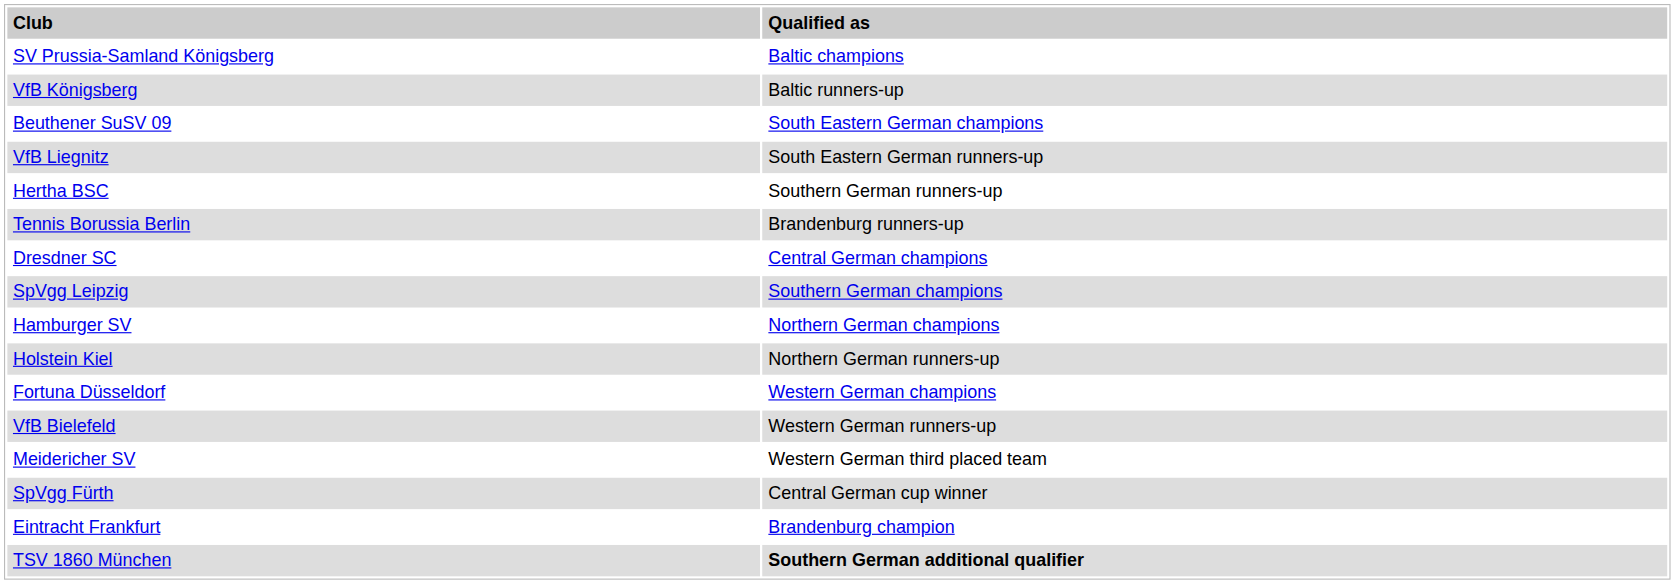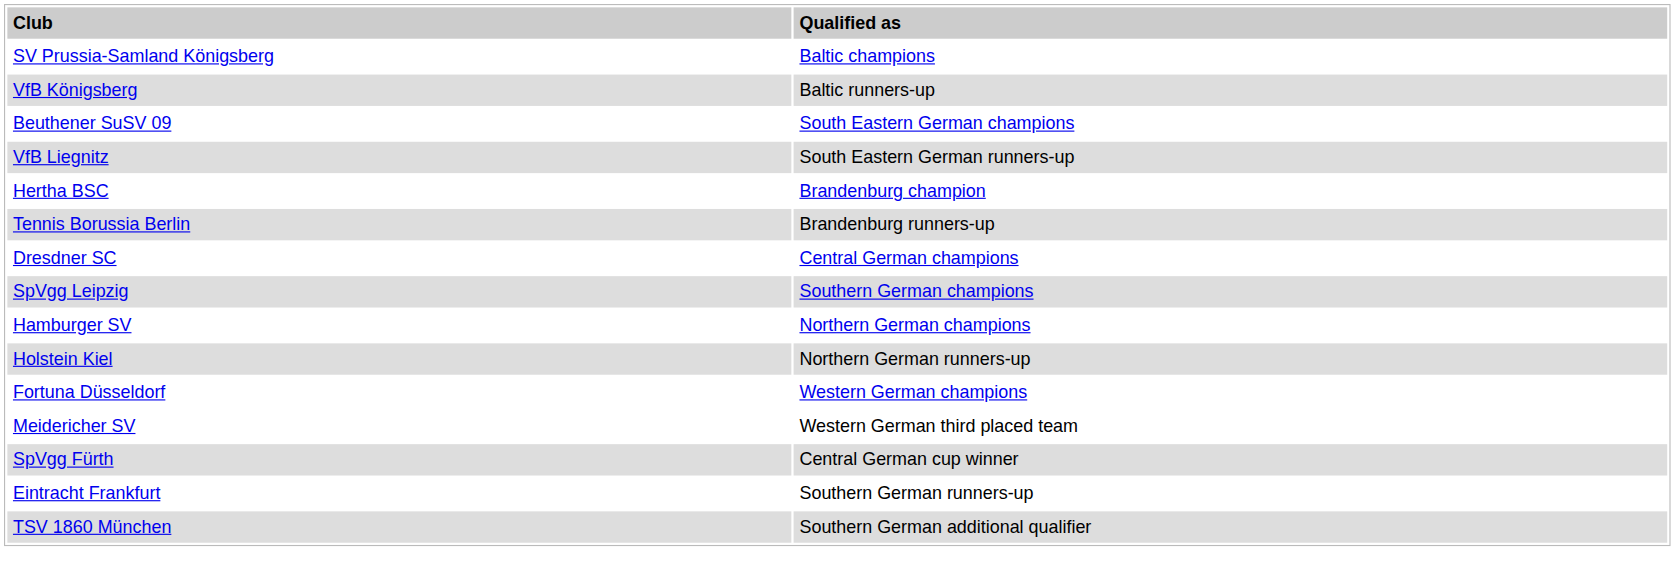 <table style="border:1px solid #bbb;background:#fff;" cellpadding="5" cellspacing="2" width="75%">
 <tr style="background:#ccc;font-weight:bold">
 <td>Club</td>
 <td>Qualified as</td>
 </tr>
 <tr>
 <td><a href='#'>SV Prussia-Samland Königsberg</a></td>
 <td><a href='#'>Baltic champions</a></td>
 </tr>
 <tr style="background:#ddd">
 <td><a href='#'>VfB Königsberg</a></td>
 <td>Baltic runners-up</td>
 </tr>
 <tr>
 <td><a href='#'>Beuthener SuSV 09</a></td>
 <td><a href='#'>South Eastern German champions</a></td>
 </tr>
 <tr style="background:#ddd">
 <td><a href='#'>VfB Liegnitz</a></td>
 <td>South Eastern German runners-up</td>
 </tr>
 <tr>
 <td><a href='#'>Hertha BSC</a></td>
-<td>Southern German runners-up</td>
+<td><a href='#'>Brandenburg champion</a></td>
 </tr>
 <tr style="background:#ddd">
 <td><a href='#'>Tennis Borussia Berlin</a></td>
 <td>Brandenburg runners-up</td>
 </tr>
 <tr>
 <td><a href='#'>Dresdner SC</a></td>
 <td><a href='#'>Central German champions</a></td>
 </tr>
 <tr style="background:#ddd">
 <td><a href='#'>SpVgg Leipzig</a></td>
 <td><a href='#'>Southern German champions</a></td>
 </tr>
 <tr>
 <td><a href='#'>Hamburger SV</a></td>
 <td><a href='#'>Northern German champions</a></td>
 </tr>
 <tr style="background:#ddd">
 <td><a href='#'>Holstein Kiel</a></td>
 <td>Northern German runners-up</td>
 </tr>
 <tr>
 <td><a href='#'>Fortuna Düsseldorf</a></td>
 <td><a href='#'>Western German champions</a></td>
 </tr>
-<tr style="background:#ddd">
-<td><a href='#'>VfB Bielefeld</a></td>
-<td>Western German runners-up</td>
-</tr>
 <tr>
 <td><a href='#'>Meidericher SV</a></td>
 <td>Western German third placed team</td>
 </tr>
 <tr style="background:#ddd">
 <td><a href='#'>SpVgg Fürth</a></td>
 <td>Central German cup winner</td>
 </tr>
 <tr>
 <td><a href='#'>Eintracht Frankfurt</a></td>
-<td><a href='#'>Brandenburg champion</a></td>
+<td>Southern German runners-up</td>
 </tr>
 <tr style="background:#ddd">
 <td><a href='#'>TSV 1860 München</a></td>
-<td><strong>Southern German additional qualifier</strong></td>
+<td>Southern German additional qualifier</td>
 </tr>
 </table>
